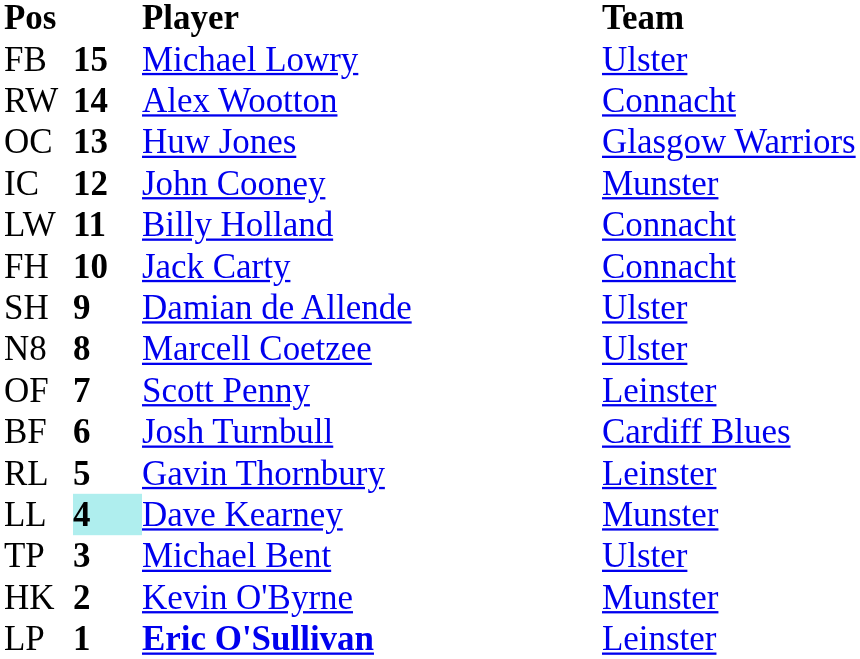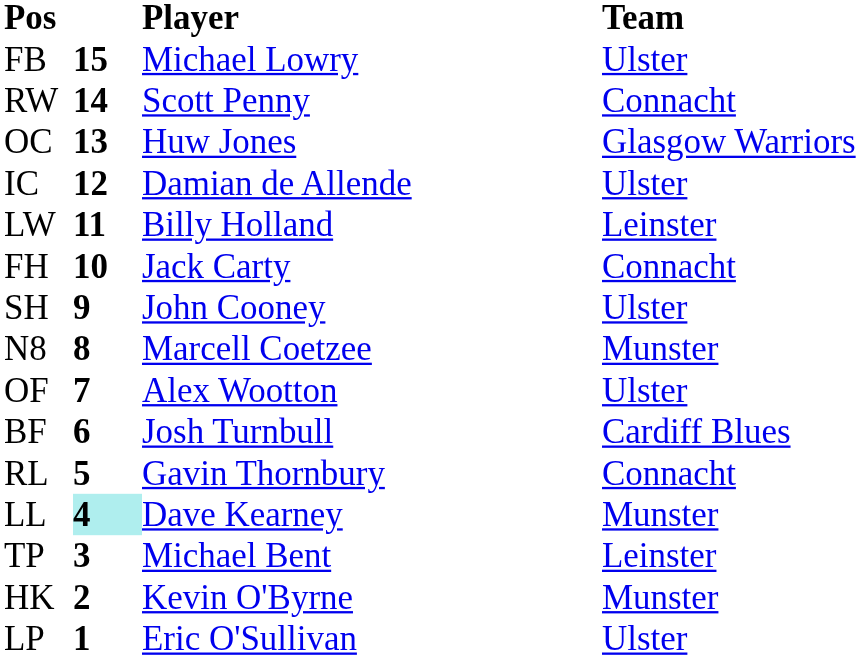 <table style="font-size: 95%" cellspacing="0" cellpadding="0">
 <tr>
 <th width="30" align="left">Pos</th>
 <th width="30"></th>
 <th style="width:200px;" align="left">Player</th>
 <th style="width:150px;" align="left">Team</th>
 </tr>
 <tr>
 <td>FB</td>
 <td><strong>15</strong></td>
 <td> <a href='#'>Michael Lowry</a></td>
 <td> <a href='#'>Ulster</a></td>
 </tr>
 <tr>
 <td>RW</td>
 <td><strong>14</strong></td>
-<td> <a href='#'>Alex Wootton</a></td>
+<td> <a href='#'>Scott Penny</a></td>
 <td> <a href='#'>Connacht</a></td>
 </tr>
 <tr>
 <td>OC</td>
 <td><strong>13</strong></td>
 <td> <a href='#'>Huw Jones</a></td>
 <td> <a href='#'>Glasgow Warriors</a></td>
 </tr>
 <tr>
 <td>IC</td>
 <td><strong>12</strong></td>
-<td> <a href='#'>John Cooney</a></td>
-<td> <a href='#'>Munster</a></td>
+<td> <a href='#'>Damian de Allende</a></td>
+<td> <a href='#'>Ulster</a></td>
 </tr>
 <tr>
 <td>LW</td>
 <td><strong>11</strong></td>
 <td> <a href='#'>Billy Holland</a></td>
-<td> <a href='#'>Connacht</a></td>
+<td> <a href='#'>Leinster</a></td>
 </tr>
 <tr>
 <td>FH</td>
 <td><strong>10</strong></td>
 <td> <a href='#'>Jack Carty</a></td>
 <td> <a href='#'>Connacht</a></td>
 </tr>
 <tr>
 <td>SH</td>
 <td><strong>9</strong></td>
-<td> <a href='#'>Damian de Allende</a></td>
+<td> <a href='#'>John Cooney</a></td>
 <td> <a href='#'>Ulster</a></td>
 </tr>
 <tr>
 <td>N8</td>
 <td><strong>8</strong></td>
 <td> <a href='#'>Marcell Coetzee</a></td>
-<td> <a href='#'>Ulster</a></td>
+<td> <a href='#'>Munster</a></td>
 </tr>
 <tr>
 <td>OF</td>
 <td><strong>7</strong></td>
-<td> <a href='#'>Scott Penny</a></td>
-<td> <a href='#'>Leinster</a></td>
+<td> <a href='#'>Alex Wootton</a></td>
+<td> <a href='#'>Ulster</a></td>
 </tr>
 <tr>
 <td>BF</td>
 <td><strong>6</strong></td>
 <td> <a href='#'>Josh Turnbull</a></td>
 <td> <a href='#'>Cardiff Blues</a></td>
 </tr>
 <tr>
 <td>RL</td>
 <td><strong>5</strong></td>
 <td> <a href='#'>Gavin Thornbury</a></td>
-<td> <a href='#'>Leinster</a></td>
+<td> <a href='#'>Connacht</a></td>
 </tr>
 <tr>
 <td>LL</td>
 <td style="background: paleturquoise;"><strong>4</strong></td>
 <td> <a href='#'>Dave Kearney</a></td>
 <td> <a href='#'>Munster</a></td>
 </tr>
 <tr>
 <td>TP</td>
 <td><strong>3</strong></td>
 <td> <a href='#'>Michael Bent</a></td>
-<td> <a href='#'>Ulster</a></td>
+<td> <a href='#'>Leinster</a></td>
 </tr>
 <tr>
 <td>HK</td>
 <td><strong>2</strong></td>
 <td> <a href='#'>Kevin O'Byrne</a></td>
 <td> <a href='#'>Munster</a></td>
 </tr>
 <tr>
 <td>LP</td>
 <td><strong>1</strong></td>
-<td><strong> <a href='#'>Eric O'Sullivan</a></strong></td>
-<td> <a href='#'>Leinster</a></td>
+<td> <a href='#'>Eric O'Sullivan</a></td>
+<td> <a href='#'>Ulster</a></td>
 </tr>
 </table>
